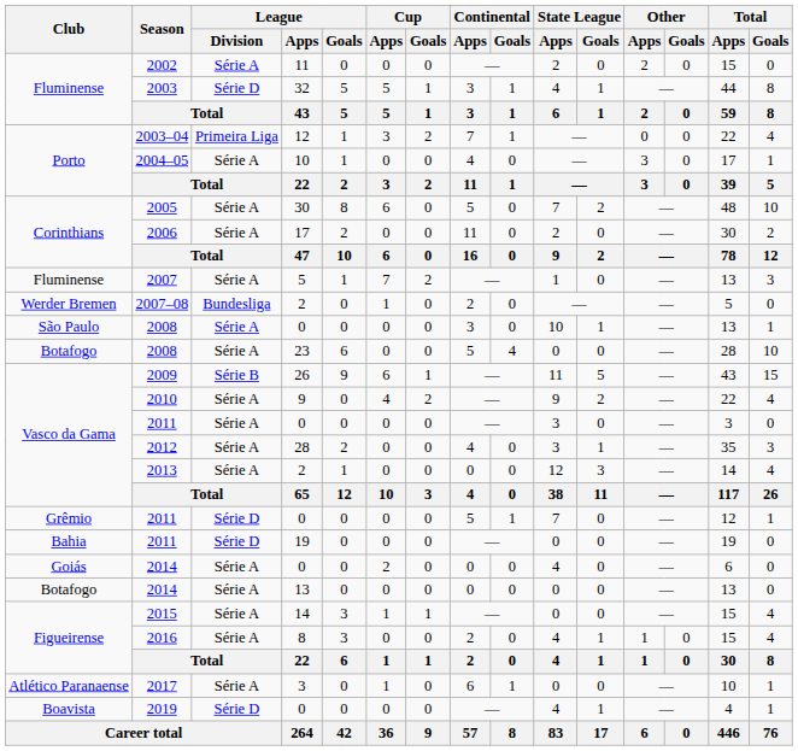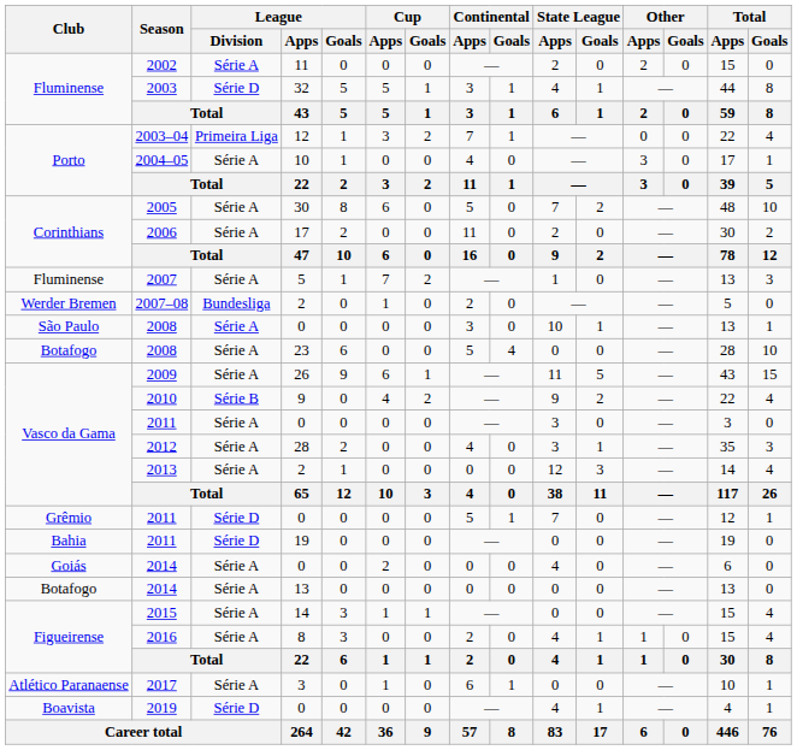 <table class="wikitable" style="text-align:center">
 <tr>
 <th rowspan="2">Club</th>
 <th rowspan="2">Season</th>
 <th colspan="3">League</th>
 <th colspan="2">Cup</th>
 <th colspan="2">Continental</th>
 <th colspan="2">State League</th>
 <th colspan="2">Other</th>
 <th colspan="2">Total</th>
 </tr>
 <tr>
 <th>Division</th>
 <th>Apps</th>
 <th>Goals</th>
 <th>Apps</th>
 <th>Goals</th>
 <th>Apps</th>
 <th>Goals</th>
 <th>Apps</th>
 <th>Goals</th>
 <th>Apps</th>
 <th>Goals</th>
 <th>Apps</th>
 <th>Goals</th>
 </tr>
 <tr>
 <td rowspan="3"><a href='#'>Fluminense</a></td>
 <td><a href='#'>2002</a></td>
 <td><a href='#'>Série A</a></td>
 <td>11</td>
 <td>0</td>
 <td>0</td>
 <td>0</td>
 <td colspan="2">—</td>
 <td>2</td>
 <td>0</td>
 <td>2</td>
 <td>0</td>
 <td>15</td>
 <td>0</td>
 </tr>
 <tr>
 <td><a href='#'>2003</a></td>
 <td><a href='#'>Série D</a></td>
 <td>32</td>
 <td>5</td>
 <td>5</td>
 <td>1</td>
 <td>3</td>
 <td>1</td>
 <td>4</td>
 <td>1</td>
 <td colspan="2">—</td>
 <td>44</td>
 <td>8</td>
 </tr>
 <tr>
 <th colspan="2">Total</th>
 <th>43</th>
 <th>5</th>
 <th>5</th>
 <th>1</th>
 <th>3</th>
 <th>1</th>
 <th>6</th>
 <th>1</th>
 <th>2</th>
 <th>0</th>
 <th>59</th>
 <th>8</th>
 </tr>
 <tr>
 <td rowspan="3"><a href='#'>Porto</a></td>
 <td><a href='#'>2003–04</a></td>
 <td><a href='#'>Primeira Liga</a></td>
 <td>12</td>
 <td>1</td>
 <td>3</td>
 <td>2</td>
 <td>7</td>
 <td>1</td>
 <td colspan="2">—</td>
 <td>0</td>
 <td>0</td>
 <td>22</td>
 <td>4</td>
 </tr>
 <tr>
 <td><a href='#'>2004–05</a></td>
 <td>Série A</td>
 <td>10</td>
 <td>1</td>
 <td>0</td>
 <td>0</td>
 <td>4</td>
 <td>0</td>
 <td colspan="2">—</td>
 <td>3</td>
 <td>0</td>
 <td>17</td>
 <td>1</td>
 </tr>
 <tr>
 <th colspan="2">Total</th>
 <th>22</th>
 <th>2</th>
 <th>3</th>
 <th>2</th>
 <th>11</th>
 <th>1</th>
 <th colspan="2">—</th>
 <th>3</th>
 <th>0</th>
 <th>39</th>
 <th>5</th>
 </tr>
 <tr>
 <td rowspan="3"><a href='#'>Corinthians</a></td>
 <td><a href='#'>2005</a></td>
 <td>Série A</td>
 <td>30</td>
 <td>8</td>
 <td>6</td>
 <td>0</td>
 <td>5</td>
 <td>0</td>
 <td>7</td>
 <td>2</td>
 <td colspan="2">—</td>
 <td>48</td>
 <td>10</td>
 </tr>
 <tr>
 <td><a href='#'>2006</a></td>
 <td>Série A</td>
 <td>17</td>
 <td>2</td>
 <td>0</td>
 <td>0</td>
 <td>11</td>
 <td>0</td>
 <td>2</td>
 <td>0</td>
 <td colspan="2">—</td>
 <td>30</td>
 <td>2</td>
 </tr>
 <tr>
 <th colspan="2">Total</th>
 <th>47</th>
 <th>10</th>
 <th>6</th>
 <th>0</th>
 <th>16</th>
 <th>0</th>
 <th>9</th>
 <th>2</th>
 <th colspan="2">—</th>
 <th>78</th>
 <th>12</th>
 </tr>
 <tr>
 <td>Fluminense</td>
 <td><a href='#'>2007</a></td>
 <td>Série A</td>
 <td>5</td>
 <td>1</td>
 <td>7</td>
 <td>2</td>
 <td colspan="2">—</td>
 <td>1</td>
 <td>0</td>
 <td colspan="2">—</td>
 <td>13</td>
 <td>3</td>
 </tr>
 <tr>
 <td><a href='#'>Werder Bremen</a></td>
 <td><a href='#'>2007–08</a></td>
 <td><a href='#'>Bundesliga</a></td>
 <td>2</td>
 <td>0</td>
 <td>1</td>
 <td>0</td>
 <td>2</td>
 <td>0</td>
 <td colspan="2">—</td>
 <td colspan="2">—</td>
 <td>5</td>
 <td>0</td>
 </tr>
 <tr>
 <td><a href='#'>São Paulo</a></td>
 <td><a href='#'>2008</a></td>
 <td><a href='#'>Série A</a></td>
 <td>0</td>
 <td>0</td>
 <td>0</td>
 <td>0</td>
 <td>3</td>
 <td>0</td>
 <td>10</td>
 <td>1</td>
 <td colspan="2">—</td>
 <td>13</td>
 <td>1</td>
 </tr>
 <tr>
 <td><a href='#'>Botafogo</a></td>
 <td><a href='#'>2008</a></td>
 <td>Série A</td>
 <td>23</td>
 <td>6</td>
 <td>0</td>
 <td>0</td>
 <td>5</td>
 <td>4</td>
 <td>0</td>
 <td>0</td>
 <td colspan="2">—</td>
 <td>28</td>
 <td>10</td>
 </tr>
 <tr>
 <td rowspan="6"><a href='#'>Vasco da Gama</a></td>
 <td><a href='#'>2009</a></td>
-<td><a href='#'>Série B</a></td>
+<td>Série A</td>
 <td>26</td>
 <td>9</td>
 <td>6</td>
 <td>1</td>
 <td colspan="2">—</td>
 <td>11</td>
 <td>5</td>
 <td colspan="2">—</td>
 <td>43</td>
 <td>15</td>
 </tr>
 <tr>
 <td><a href='#'>2010</a></td>
-<td>Série A</td>
+<td><a href='#'>Série B</a></td>
 <td>9</td>
 <td>0</td>
 <td>4</td>
 <td>2</td>
 <td colspan="2">—</td>
 <td>9</td>
 <td>2</td>
 <td colspan="2">—</td>
 <td>22</td>
 <td>4</td>
 </tr>
 <tr>
 <td><a href='#'>2011</a></td>
 <td>Série A</td>
 <td>0</td>
 <td>0</td>
 <td>0</td>
 <td>0</td>
 <td colspan="2">—</td>
 <td>3</td>
 <td>0</td>
 <td colspan="2">—</td>
 <td>3</td>
 <td>0</td>
 </tr>
 <tr>
 <td><a href='#'>2012</a></td>
 <td>Série A</td>
 <td>28</td>
 <td>2</td>
 <td>0</td>
 <td>0</td>
 <td>4</td>
 <td>0</td>
 <td>3</td>
 <td>1</td>
 <td colspan="2">—</td>
 <td>35</td>
 <td>3</td>
 </tr>
 <tr>
 <td><a href='#'>2013</a></td>
 <td>Série A</td>
 <td>2</td>
 <td>1</td>
 <td>0</td>
 <td>0</td>
 <td>0</td>
 <td>0</td>
 <td>12</td>
 <td>3</td>
 <td colspan="2">—</td>
 <td>14</td>
 <td>4</td>
 </tr>
 <tr>
 <th colspan="2">Total</th>
 <th>65</th>
 <th>12</th>
 <th>10</th>
 <th>3</th>
 <th>4</th>
 <th>0</th>
 <th>38</th>
 <th>11</th>
 <th colspan="2">—</th>
 <th>117</th>
 <th>26</th>
 </tr>
 <tr>
 <td><a href='#'>Grêmio</a></td>
 <td><a href='#'>2011</a></td>
 <td><a href='#'>Série D</a></td>
 <td>0</td>
 <td>0</td>
 <td>0</td>
 <td>0</td>
 <td>5</td>
 <td>1</td>
 <td>7</td>
 <td>0</td>
 <td colspan="2">—</td>
 <td>12</td>
 <td>1</td>
 </tr>
 <tr>
 <td><a href='#'>Bahia</a></td>
 <td><a href='#'>2011</a></td>
 <td><a href='#'>Série D</a></td>
 <td>19</td>
 <td>0</td>
 <td>0</td>
 <td>0</td>
 <td colspan="2">—</td>
 <td>0</td>
 <td>0</td>
 <td colspan="2">—</td>
 <td>19</td>
 <td>0</td>
 </tr>
 <tr>
 <td><a href='#'>Goiás</a></td>
 <td><a href='#'>2014</a></td>
 <td>Série A</td>
 <td>0</td>
 <td>0</td>
 <td>2</td>
 <td>0</td>
 <td>0</td>
 <td>0</td>
 <td>4</td>
 <td>0</td>
 <td colspan="2">—</td>
 <td>6</td>
 <td>0</td>
 </tr>
 <tr>
 <td>Botafogo</td>
 <td><a href='#'>2014</a></td>
 <td>Série A</td>
 <td>13</td>
 <td>0</td>
 <td>0</td>
 <td>0</td>
 <td>0</td>
 <td>0</td>
 <td>0</td>
 <td>0</td>
 <td colspan="2">—</td>
 <td>13</td>
 <td>0</td>
 </tr>
 <tr>
 <td rowspan="3"><a href='#'>Figueirense</a></td>
 <td><a href='#'>2015</a></td>
 <td>Série A</td>
 <td>14</td>
 <td>3</td>
 <td>1</td>
 <td>1</td>
 <td colspan="2">—</td>
 <td>0</td>
 <td>0</td>
 <td colspan="2">—</td>
 <td>15</td>
 <td>4</td>
 </tr>
 <tr>
 <td><a href='#'>2016</a></td>
 <td>Série A</td>
 <td>8</td>
 <td>3</td>
 <td>0</td>
 <td>0</td>
 <td>2</td>
 <td>0</td>
 <td>4</td>
 <td>1</td>
 <td>1</td>
 <td>0</td>
 <td>15</td>
 <td>4</td>
 </tr>
 <tr>
 <th colspan="2">Total</th>
 <th>22</th>
 <th>6</th>
 <th>1</th>
 <th>1</th>
 <th>2</th>
 <th>0</th>
 <th>4</th>
 <th>1</th>
 <th>1</th>
 <th>0</th>
 <th>30</th>
 <th>8</th>
 </tr>
 <tr>
 <td><a href='#'>Atlético Paranaense</a></td>
 <td><a href='#'>2017</a></td>
 <td>Série A</td>
 <td>3</td>
 <td>0</td>
 <td>1</td>
 <td>0</td>
 <td>6</td>
 <td>1</td>
 <td>0</td>
 <td>0</td>
 <td colspan="2">—</td>
 <td>10</td>
 <td>1</td>
 </tr>
 <tr>
 <td><a href='#'>Boavista</a></td>
 <td><a href='#'>2019</a></td>
 <td><a href='#'>Série D</a></td>
 <td>0</td>
 <td>0</td>
 <td>0</td>
 <td>0</td>
 <td colspan="2">—</td>
 <td>4</td>
 <td>1</td>
 <td colspan="2">—</td>
 <td>4</td>
 <td>1</td>
 </tr>
 <tr>
 <th colspan="3">Career total</th>
 <th>264</th>
 <th>42</th>
 <th>36</th>
 <th>9</th>
 <th>57</th>
 <th>8</th>
 <th>83</th>
 <th>17</th>
 <th>6</th>
 <th>0</th>
 <th>446</th>
 <th>76</th>
 </tr>
 </table>
